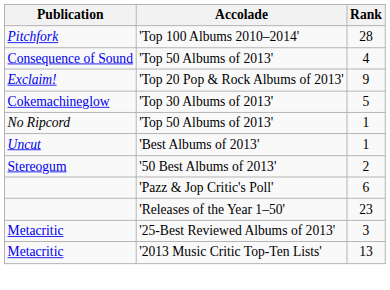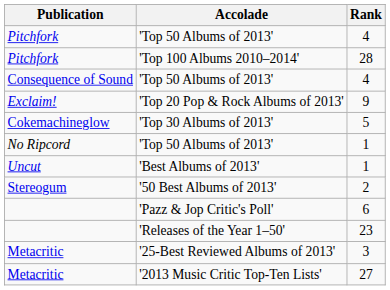 <table class="wikitable sortable">
 <tr>
 <th>Publication</th>
 <th>Accolade</th>
 <th>Rank</th>
+</tr>
+<tr>
+<td><em><a href='#'>Pitchfork</a></em></td>
+<td>'Top 50 Albums of 2013'</td>
+<td align="center">4</td>
 </tr>
 <tr>
 <td><em><a href='#'>Pitchfork</a></em></td>
 <td>'Top 100 Albums 2010–2014'</td>
 <td align="center">28</td>
 </tr>
 <tr>
 <td><a href='#'>Consequence of Sound</a></td>
 <td>'Top 50 Albums of 2013'</td>
 <td align="center">4</td>
 </tr>
 <tr>
 <td><em><a href='#'>Exclaim!</a></em></td>
 <td>'Top 20 Pop & Rock Albums of 2013'</td>
 <td align="center">9</td>
 </tr>
 <tr>
 <td><a href='#'>Cokemachineglow</a></td>
 <td>'Top 30 Albums of 2013'</td>
 <td align="center">5</td>
 </tr>
 <tr>
 <td><em>No Ripcord</em></td>
 <td>'Top 50 Albums of 2013'</td>
 <td align="center">1</td>
 </tr>
 <tr>
 <td><em><a href='#'>Uncut</a></em></td>
 <td>'Best Albums of 2013'</td>
 <td align="center">1</td>
 </tr>
 <tr>
 <td><a href='#'>Stereogum</a></td>
 <td>'50 Best Albums of 2013'</td>
 <td align="center">2</td>
 </tr>
 <tr>
 <td></td>
 <td>'Pazz & Jop Critic's Poll'</td>
 <td align="center">6</td>
 </tr>
 <tr>
 <td></td>
 <td>'Releases of the Year 1–50'</td>
 <td align="center">23</td>
 </tr>
 <tr>
 <td><a href='#'>Metacritic</a></td>
 <td>'25-Best Reviewed Albums of 2013'</td>
 <td align="center">3</td>
 </tr>
 <tr>
 <td><a href='#'>Metacritic</a></td>
 <td>'2013 Music Critic Top-Ten Lists'</td>
-<td align="center">13</td>
+<td align="center">27</td>
 </tr>
 </table>
